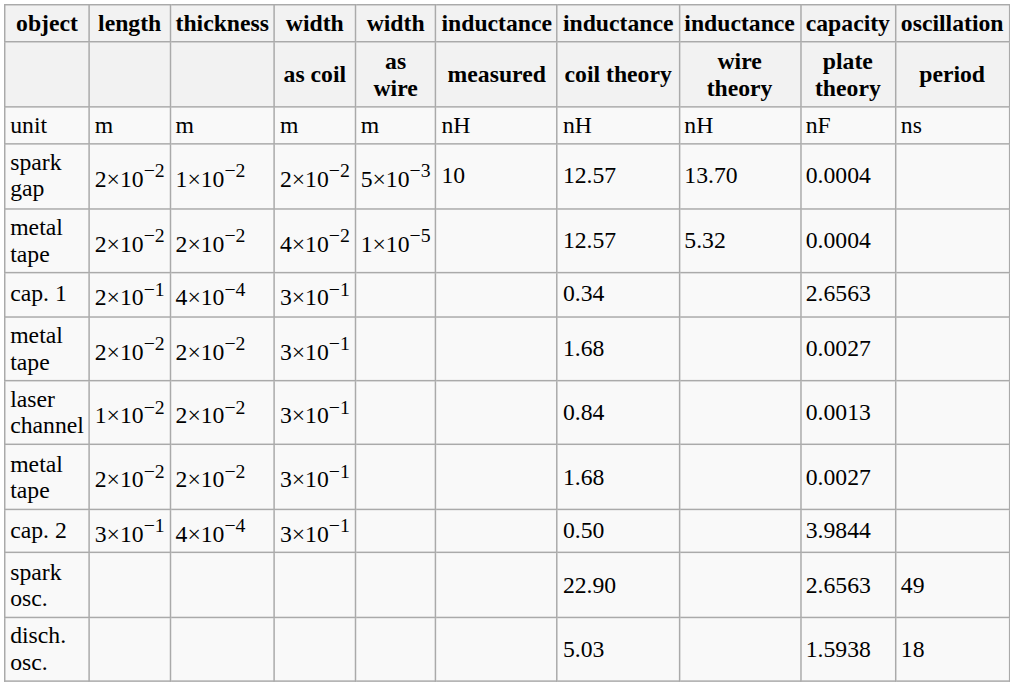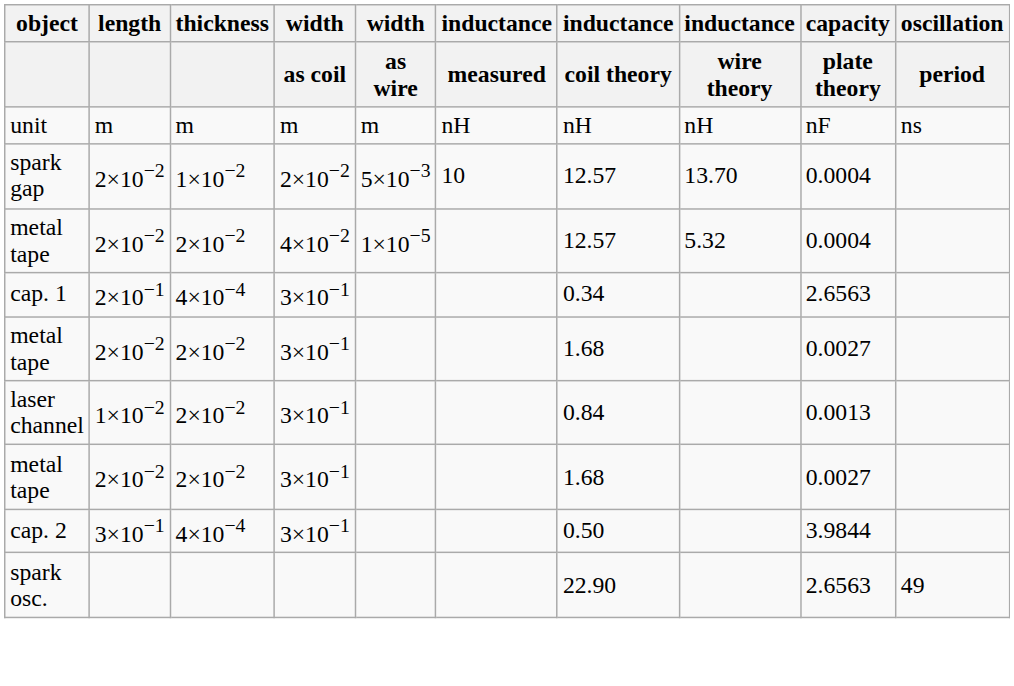 <table class="wikitable">
 <tr>
 <th>object</th>
 <th>length</th>
 <th>thickness</th>
 <th>width</th>
 <th>width</th>
 <th>inductance</th>
 <th>inductance</th>
 <th>inductance</th>
 <th>capacity</th>
 <th>oscillation</th>
 </tr>
 <tr>
 <th></th>
 <th></th>
 <th></th>
 <th>as coil</th>
 <th>as wire</th>
 <th>measured</th>
 <th>coil theory</th>
 <th>wire theory</th>
 <th>plate theory</th>
 <th>period</th>
 </tr>
 <tr>
 <td>unit</td>
 <td>m</td>
 <td>m</td>
 <td>m</td>
 <td>m</td>
 <td>nH</td>
 <td>nH</td>
 <td>nH</td>
 <td>nF</td>
 <td>ns</td>
 </tr>
 <tr>
 <td>spark gap</td>
 <td>2×10<sup>−2</sup></td>
 <td>1×10<sup>−2</sup></td>
 <td>2×10<sup>−2</sup></td>
 <td>5×10<sup>−3</sup></td>
 <td>10</td>
 <td>12.57</td>
 <td>13.70</td>
 <td>0.0004</td>
 <td></td>
 </tr>
 <tr ||>
 <td>metal tape</td>
 <td>2×10<sup>−2</sup></td>
 <td>2×10<sup>−2</sup></td>
 <td>4×10<sup>−2</sup></td>
 <td>1×10<sup>−5</sup></td>
 <td></td>
 <td>12.57</td>
 <td>5.32</td>
 <td>0.0004</td>
 <td></td>
 </tr>
 <tr ||>
 <td>cap. 1</td>
 <td>2×10<sup>−1</sup></td>
 <td>4×10<sup>−4</sup></td>
 <td>3×10<sup>−1</sup></td>
 <td></td>
 <td></td>
 <td>0.34</td>
 <td></td>
 <td>2.6563</td>
 <td></td>
 </tr>
 <tr ||>
 <td>metal tape</td>
 <td>2×10<sup>−2</sup></td>
 <td>2×10<sup>−2</sup></td>
 <td>3×10<sup>−1</sup></td>
 <td></td>
 <td></td>
 <td>1.68</td>
 <td></td>
 <td>0.0027</td>
 <td></td>
 </tr>
 <tr ||>
 <td>laser channel</td>
 <td>1×10<sup>−2</sup></td>
 <td>2×10<sup>−2</sup></td>
 <td>3×10<sup>−1</sup></td>
 <td></td>
 <td></td>
 <td>0.84</td>
 <td></td>
 <td>0.0013</td>
 <td></td>
 </tr>
 <tr ||>
 <td>metal tape</td>
 <td>2×10<sup>−2</sup></td>
 <td>2×10<sup>−2</sup></td>
 <td>3×10<sup>−1</sup></td>
 <td></td>
 <td></td>
 <td>1.68</td>
 <td></td>
 <td>0.0027</td>
 <td></td>
 </tr>
 <tr>
 <td>cap. 2</td>
 <td>3×10<sup>−1</sup></td>
 <td>4×10<sup>−4</sup></td>
 <td>3×10<sup>−1</sup></td>
 <td></td>
 <td></td>
 <td>0.50</td>
 <td></td>
 <td>3.9844</td>
 <td></td>
 </tr>
 <tr>
 <td>spark osc.</td>
 <td></td>
 <td></td>
 <td></td>
 <td></td>
 <td></td>
 <td>22.90</td>
 <td></td>
 <td>2.6563</td>
 <td>49</td>
 </tr>
-<tr>
-<td>disch. osc.</td>
-<td></td>
-<td></td>
-<td></td>
-<td></td>
-<td></td>
-<td>5.03</td>
-<td></td>
-<td>1.5938</td>
-<td>18</td>
-</tr>
 </table>
